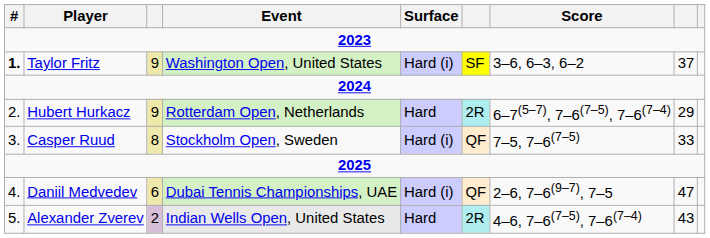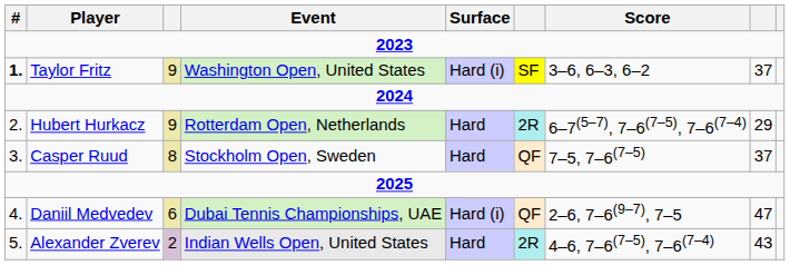 <table class="wikitable sortable">
 <tr>
 <th class="unsortable">#</th>
 <th>Player</th>
 <th></th>
 <th>Event</th>
 <th>Surface</th>
 <th class="unsortable"></th>
 <th class="unsortable">Score</th>
 <th class="unsortable"></th>
 <th class="unsortable"></th>
 </tr>
 <tr>
 <td colspan="9" style="text-align:center"><strong><a href='#'>2023</a></strong></td>
 </tr>
 <tr>
 <td><strong>1.</strong></td>
 <td> <a href='#'>Taylor Fritz</a></td>
 <td bgcolor=eee8aa>9</td>
 <td bgcolor=d4f1c5><a href='#'>Washington Open</a>, United States</td>
 <td bgcolor=ccccff>Hard (i)</td>
 <td bgcolor=yellow>SF</td>
 <td>3–6, 6–3, 6–2</td>
 <td>37</td>
 <td></td>
 </tr>
 <tr>
 <td colspan="9" style="text-align:center"><strong><a href='#'>2024</a></strong></td>
 </tr>
 <tr>
 <td>2.</td>
 <td> <a href='#'>Hubert Hurkacz</a></td>
 <td bgcolor=eee8aa>9</td>
 <td bgcolor=d4f1c5><a href='#'>Rotterdam Open</a>, Netherlands</td>
 <td bgcolor=ccccff>Hard</td>
 <td bgcolor=afeeee>2R</td>
 <td>6–7<sup>(5–7)</sup>, 7–6<sup>(7–5)</sup>, 7–6<sup>(7–4)</sup></td>
 <td>29</td>
 <td></td>
 </tr>
 <tr>
 <td>3.</td>
 <td> <a href='#'>Casper Ruud</a></td>
 <td bgcolor=eee8aa>8</td>
 <td><a href='#'>Stockholm Open</a>, Sweden</td>
-<td bgcolor=ccccff>Hard (i)</td>
+<td bgcolor=ccccff>Hard</td>
 <td bgcolor=ffebcd>QF</td>
 <td>7–5, 7–6<sup>(7–5)</sup></td>
-<td>33</td>
+<td>37</td>
 <td></td>
 </tr>
 <tr>
 <td colspan="9" style="text-align:center"><strong><a href='#'>2025</a></strong></td>
 </tr>
 <tr>
 <td>4.</td>
 <td> <a href='#'>Daniil Medvedev</a></td>
 <td bgcolor=eee8aa>6</td>
 <td bgcolor=d4f1c5><a href='#'>Dubai Tennis Championships</a>, UAE</td>
 <td bgcolor=ccccff>Hard (i)</td>
 <td bgcolor=ffebcd>QF</td>
 <td>2–6, 7–6<sup>(9–7)</sup>, 7–5</td>
 <td>47</td>
 <td></td>
 </tr>
 <tr>
 <td>5.</td>
 <td> <a href='#'>Alexander Zverev</a></td>
 <td bgcolor=thistle>2</td>
 <td bgcolor=e9e9e9><a href='#'>Indian Wells Open</a>, United States</td>
 <td bgcolor=ccccff>Hard</td>
 <td bgcolor=afeeee>2R</td>
 <td>4–6, 7–6<sup>(7–5)</sup>, 7–6<sup>(7–4)</sup></td>
 <td>43</td>
 <td></td>
 </tr>
 </table>
